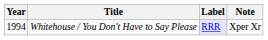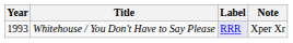 <table class="wikitable">
 <tr>
 <th>Year</th>
 <th>Title</th>
 <th>Label</th>
 <th>Note</th>
 </tr>
 <tr>
-<td>1994</td>
+<td>1993</td>
 <td><em>Whitehouse / You Don't Have to Say Please</em></td>
 <td style="background: lavender;"><a href='#'>RRR</a></td>
 <td>Xper Xr</td>
 </tr>
 </table>
